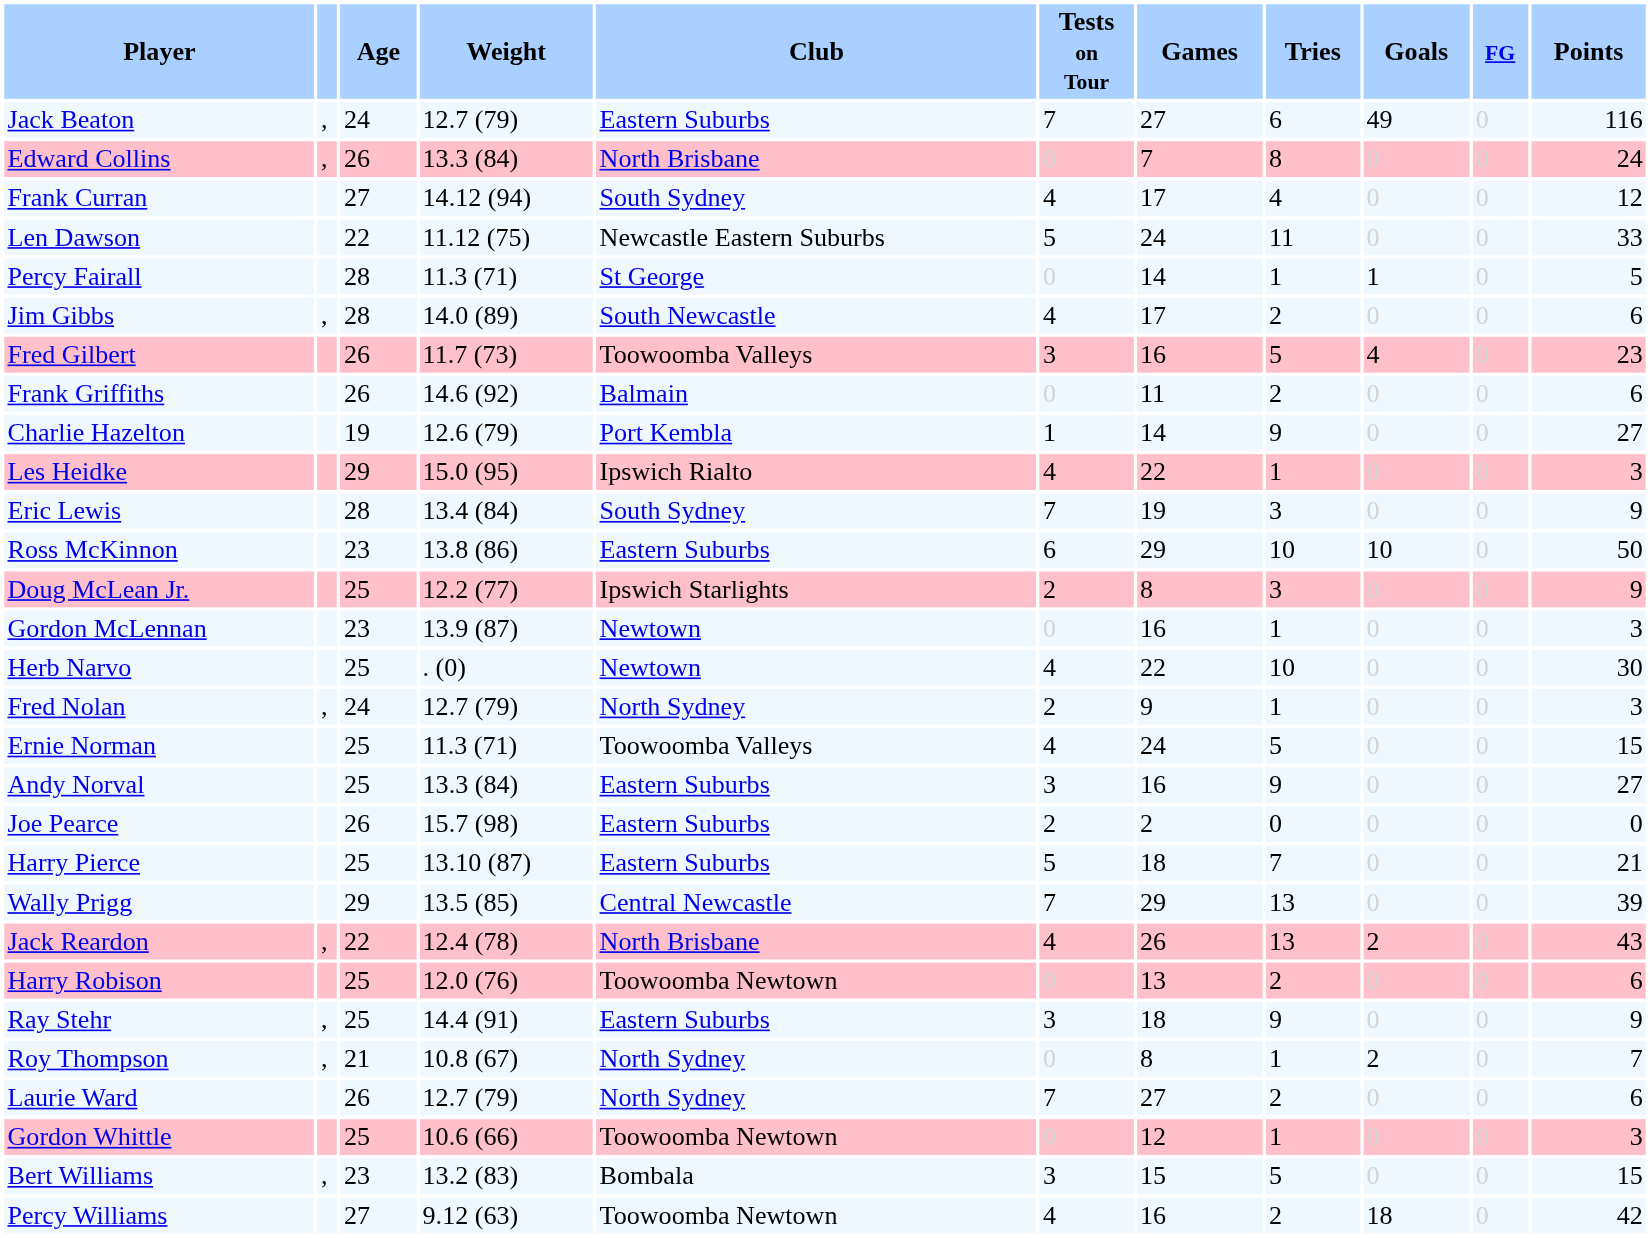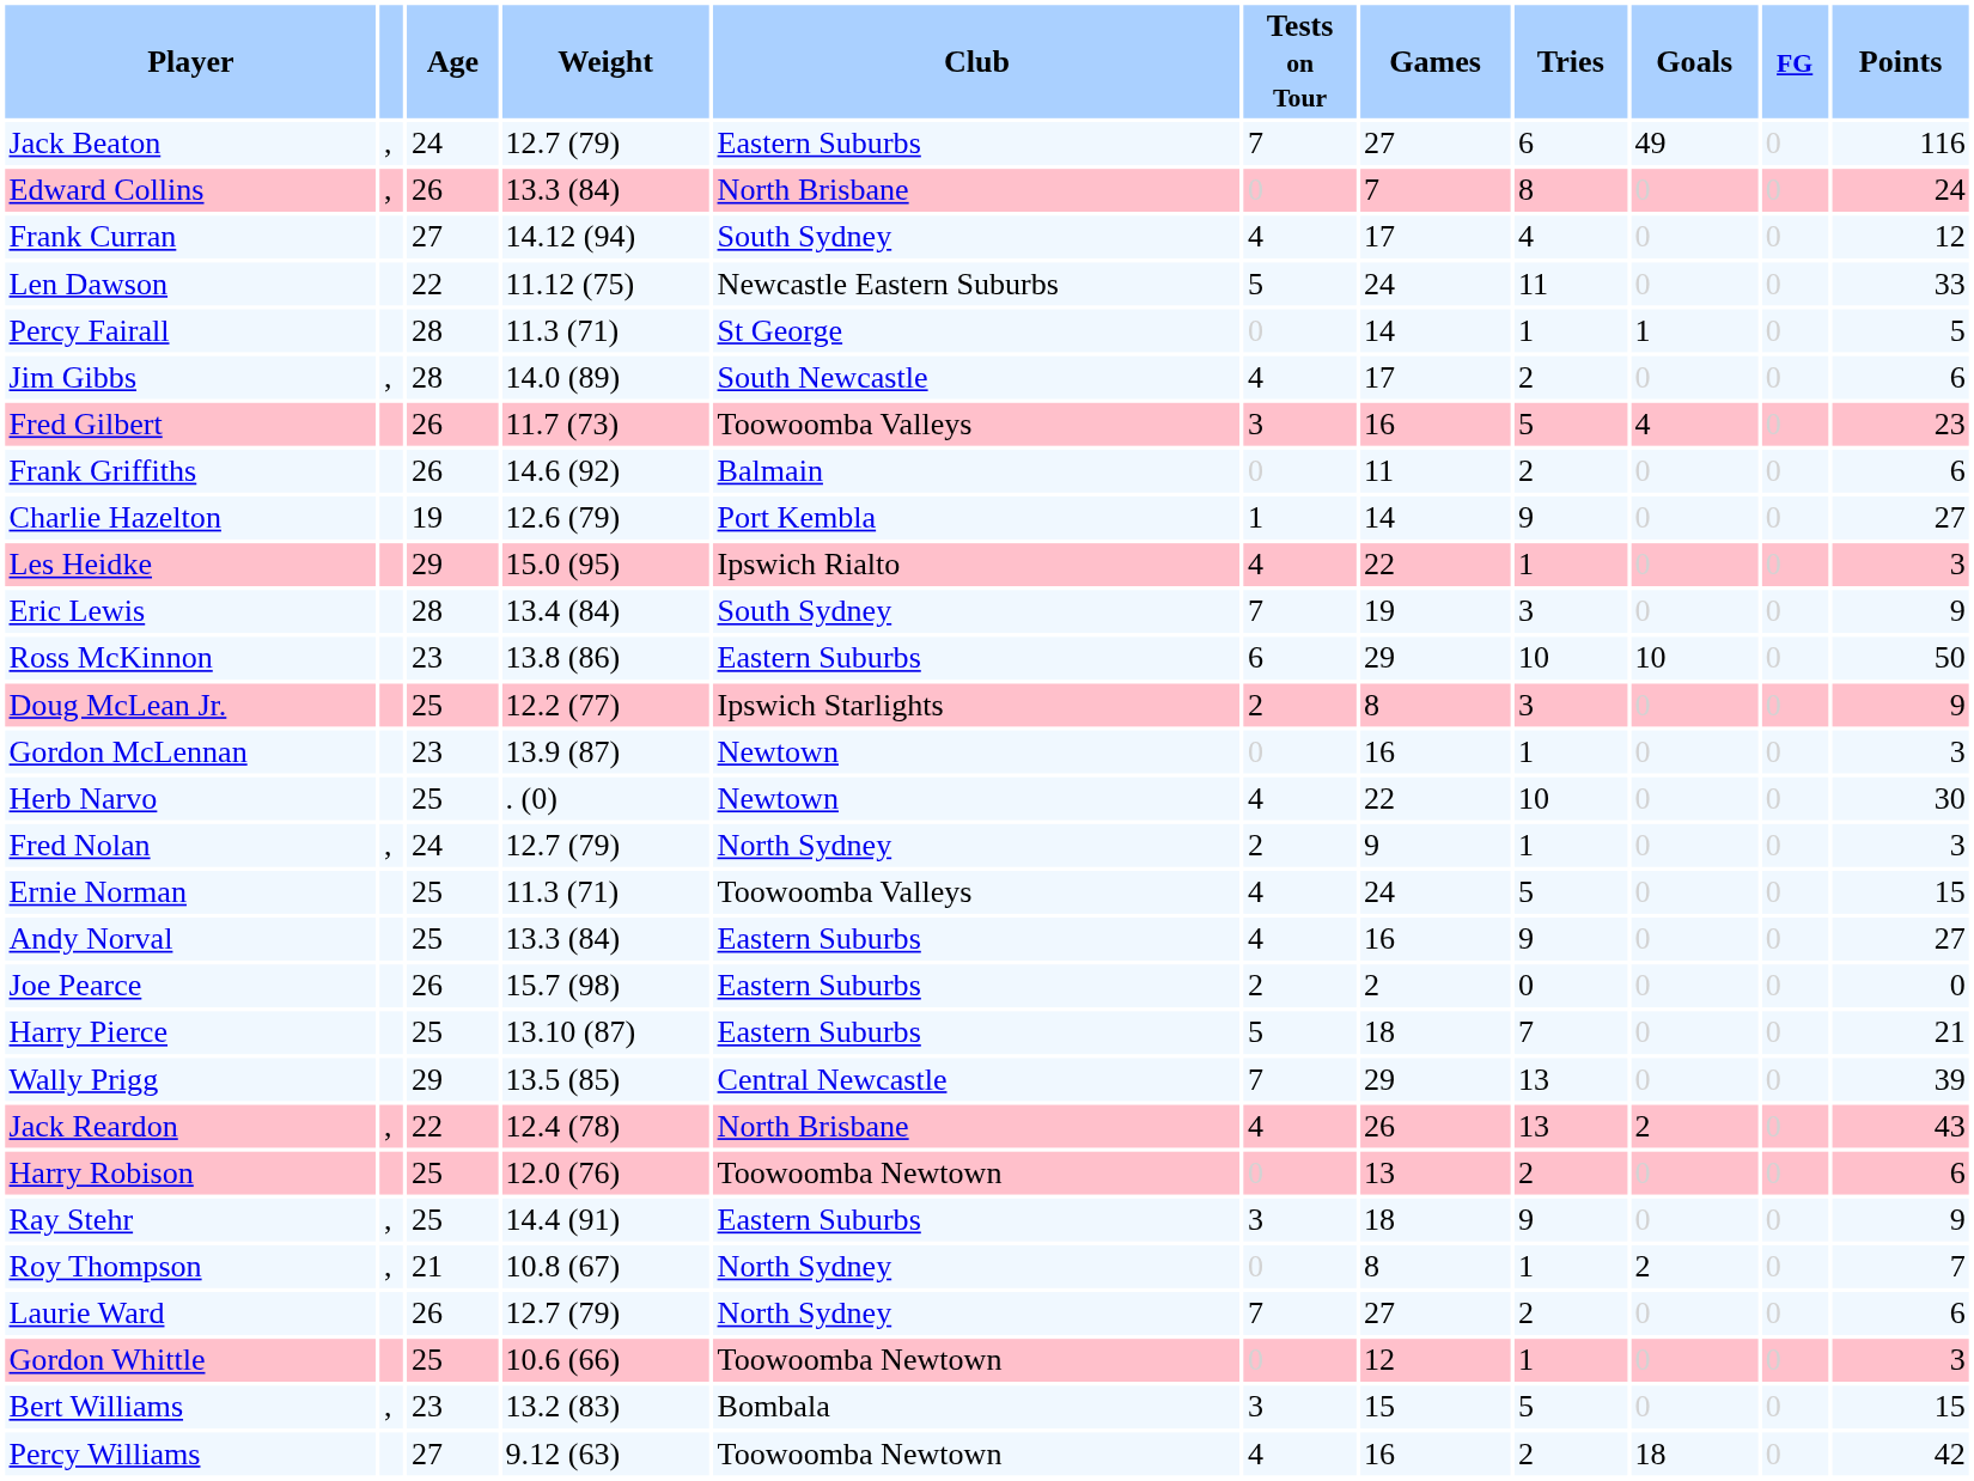 <table class="sortable" border="0" cellspacing="2" cellpadding="2" style="width:80%;" style="text-align:center;">
 <tr style="background:#AAD0FF">
 <th>Player</th>
 <th></th>
 <th>Age</th>
 <th>Weight</th>
 <th>Club</th>
 <th>Tests<br><small>on<br>Tour</small></th>
 <th>Games</th>
 <th>Tries</th>
 <th>Goals</th>
 <th><small><a href='#'>FG</a></small></th>
 <th>Points</th>
 </tr>
 <tr bgcolor=#F0F8FF>
 <td align=left><a href='#'>Jack Beaton</a></td>
 <td>, </td>
 <td>24</td>
 <td>12.7 (79)</td>
 <td align=left> <a href='#'>Eastern Suburbs</a></td>
 <td>7</td>
 <td>27</td>
 <td>6</td>
 <td>49</td>
 <td style="color:lightgray">0</td>
 <td align=right>116</td>
 </tr>
 <tr bgcolor=#FFC0CB>
 <td align=left><a href='#'>Edward Collins</a></td>
 <td>, </td>
 <td>26</td>
 <td>13.3 (84)</td>
 <td align=left> <a href='#'>North Brisbane</a></td>
 <td style="color:lightgray">0</td>
 <td>7</td>
 <td>8</td>
 <td style="color:lightgray">0</td>
 <td style="color:lightgray">0</td>
 <td align=right>24</td>
 </tr>
 <tr bgcolor=#F0F8FF>
 <td align=left><a href='#'>Frank Curran</a></td>
 <td></td>
 <td>27</td>
 <td>14.12 (94)</td>
 <td align=left> <a href='#'>South Sydney</a></td>
 <td>4</td>
 <td>17</td>
 <td>4</td>
 <td style="color:lightgray">0</td>
 <td style="color:lightgray">0</td>
 <td align=right>12</td>
 </tr>
 <tr bgcolor=#F0F8FF>
 <td align=left><a href='#'>Len Dawson</a></td>
 <td></td>
 <td>22</td>
 <td>11.12 (75)</td>
 <td align=left> Newcastle Eastern Suburbs</td>
 <td>5</td>
 <td>24</td>
 <td>11</td>
 <td style="color:lightgray">0</td>
 <td style="color:lightgray">0</td>
 <td align=right>33</td>
 </tr>
 <tr bgcolor=#F0F8FF>
 <td align=left><a href='#'>Percy Fairall</a></td>
 <td></td>
 <td>28</td>
 <td>11.3 (71)</td>
 <td align=left> <a href='#'>St George</a></td>
 <td style="color:lightgray">0</td>
 <td>14</td>
 <td>1</td>
 <td>1</td>
 <td style="color:lightgray">0</td>
 <td align=right>5</td>
 </tr>
 <tr bgcolor=#F0F8FF>
 <td align=left><a href='#'>Jim Gibbs</a></td>
 <td>, </td>
 <td>28</td>
 <td>14.0 (89)</td>
 <td align=left> <a href='#'>South Newcastle</a></td>
 <td>4</td>
 <td>17</td>
 <td>2</td>
 <td style="color:lightgray">0</td>
 <td style="color:lightgray">0</td>
 <td align=right>6</td>
 </tr>
 <tr bgcolor=#FFC0CB>
 <td align=left><a href='#'>Fred Gilbert</a></td>
 <td></td>
 <td>26</td>
 <td>11.7 (73)</td>
 <td align=left> Toowoomba Valleys</td>
 <td>3</td>
 <td>16</td>
 <td>5</td>
 <td>4</td>
 <td style="color:lightgray">0</td>
 <td align=right>23</td>
 </tr>
 <tr bgcolor=#F0F8FF>
 <td align=left><a href='#'>Frank Griffiths</a></td>
 <td></td>
 <td>26</td>
 <td>14.6 (92)</td>
 <td align=left> <a href='#'>Balmain</a></td>
 <td style="color:lightgray">0</td>
 <td>11</td>
 <td>2</td>
 <td style="color:lightgray">0</td>
 <td style="color:lightgray">0</td>
 <td align=right>6</td>
 </tr>
 <tr bgcolor=#F0F8FF>
 <td align=left><a href='#'>Charlie Hazelton</a></td>
 <td></td>
 <td>19</td>
 <td>12.6 (79)</td>
 <td align=left> <a href='#'>Port Kembla</a></td>
 <td>1</td>
 <td>14</td>
 <td>9</td>
 <td style="color:lightgray">0</td>
 <td style="color:lightgray">0</td>
 <td align=right>27</td>
 </tr>
 <tr bgcolor=#FFC0CB>
 <td align=left><a href='#'>Les Heidke</a></td>
 <td></td>
 <td>29</td>
 <td>15.0 (95)</td>
 <td align=left>Ipswich Rialto</td>
 <td>4</td>
 <td>22</td>
 <td>1</td>
 <td style="color:lightgray">0</td>
 <td style="color:lightgray">0</td>
 <td align=right>3</td>
 </tr>
 <tr bgcolor=#F0F8FF>
 <td align=left><a href='#'>Eric Lewis</a></td>
 <td></td>
 <td>28</td>
 <td>13.4 (84)</td>
 <td align=left> <a href='#'>South Sydney</a></td>
 <td>7</td>
 <td>19</td>
 <td>3</td>
 <td style="color:lightgray">0</td>
 <td style="color:lightgray">0</td>
 <td align=right>9</td>
 </tr>
 <tr bgcolor=#F0F8FF>
 <td align=left><a href='#'>Ross McKinnon</a></td>
 <td></td>
 <td>23</td>
 <td>13.8 (86)</td>
 <td align=left> <a href='#'>Eastern Suburbs</a></td>
 <td>6</td>
 <td>29</td>
 <td>10</td>
 <td>10</td>
 <td style="color:lightgray">0</td>
 <td align=right>50</td>
 </tr>
 <tr bgcolor=#FFC0CB>
 <td align=left><a href='#'>Doug McLean Jr.</a></td>
 <td></td>
 <td>25</td>
 <td>12.2 (77)</td>
 <td align=left>Ipswich Starlights</td>
 <td>2</td>
 <td>8</td>
 <td>3</td>
 <td style="color:lightgray">0</td>
 <td style="color:lightgray">0</td>
 <td align=right>9</td>
 </tr>
 <tr bgcolor=#F0F8FF>
 <td align=left><a href='#'>Gordon McLennan</a></td>
 <td></td>
 <td>23</td>
 <td>13.9 (87)</td>
 <td align=left> <a href='#'>Newtown</a></td>
 <td style="color:lightgray">0</td>
 <td>16</td>
 <td>1</td>
 <td style="color:lightgray">0</td>
 <td style="color:lightgray">0</td>
 <td align=right>3</td>
 </tr>
 <tr bgcolor=#F0F8FF>
 <td align=left><a href='#'>Herb Narvo</a></td>
 <td></td>
 <td>25</td>
 <td>. (0)</td>
 <td align=left> <a href='#'>Newtown</a></td>
 <td>4</td>
 <td>22</td>
 <td>10</td>
 <td style="color:lightgray">0</td>
 <td style="color:lightgray">0</td>
 <td align=right>30</td>
 </tr>
 <tr bgcolor=#F0F8FF>
 <td align=left><a href='#'>Fred Nolan</a></td>
 <td>, </td>
 <td>24</td>
 <td>12.7 (79)</td>
 <td align=left> <a href='#'>North Sydney</a></td>
 <td>2</td>
 <td>9</td>
 <td>1</td>
 <td style="color:lightgray">0</td>
 <td style="color:lightgray">0</td>
 <td align=right>3</td>
 </tr>
 <tr bgcolor=#F0F8FF>
 <td align=left><a href='#'>Ernie Norman</a></td>
 <td></td>
 <td>25</td>
 <td>11.3 (71)</td>
 <td align=left> Toowoomba Valleys</td>
 <td>4</td>
 <td>24</td>
 <td>5</td>
 <td style="color:lightgray">0</td>
 <td style="color:lightgray">0</td>
 <td align=right>15</td>
 </tr>
 <tr bgcolor=#F0F8FF>
 <td align=left><a href='#'>Andy Norval</a></td>
 <td></td>
 <td>25</td>
 <td>13.3 (84)</td>
 <td align=left> <a href='#'>Eastern Suburbs</a></td>
-<td>3</td>
+<td>4</td>
 <td>16</td>
 <td>9</td>
 <td style="color:lightgray">0</td>
 <td style="color:lightgray">0</td>
 <td align=right>27</td>
 </tr>
 <tr bgcolor=#F0F8FF>
 <td align=left><a href='#'>Joe Pearce</a></td>
 <td></td>
 <td>26</td>
 <td>15.7 (98)</td>
 <td align=left> <a href='#'>Eastern Suburbs</a></td>
 <td>2</td>
 <td>2</td>
 <td>0</td>
 <td style="color:lightgray">0</td>
 <td style="color:lightgray">0</td>
 <td align=right>0</td>
 </tr>
 <tr bgcolor=#F0F8FF>
 <td align=left><a href='#'>Harry Pierce</a></td>
 <td></td>
 <td>25</td>
 <td>13.10 (87)</td>
 <td align=left> <a href='#'>Eastern Suburbs</a></td>
 <td>5</td>
 <td>18</td>
 <td>7</td>
 <td style="color:lightgray">0</td>
 <td style="color:lightgray">0</td>
 <td align=right>21</td>
 </tr>
 <tr bgcolor=#F0F8FF>
 <td align=left><a href='#'>Wally Prigg</a></td>
 <td></td>
 <td>29</td>
 <td>13.5 (85)</td>
 <td align=left> <a href='#'>Central Newcastle</a></td>
 <td>7</td>
 <td>29</td>
 <td>13</td>
 <td style="color:lightgray">0</td>
 <td style="color:lightgray">0</td>
 <td align=right>39</td>
 </tr>
 <tr bgcolor=#FFC0CB>
 <td align=left><a href='#'>Jack Reardon</a></td>
 <td>, </td>
 <td>22</td>
 <td>12.4 (78)</td>
 <td align=left> <a href='#'>North Brisbane</a></td>
 <td>4</td>
 <td>26</td>
 <td>13</td>
 <td>2</td>
 <td style="color:lightgray">0</td>
 <td align=right>43</td>
 </tr>
 <tr bgcolor=#FFC0CB>
 <td align=left><a href='#'>Harry Robison</a></td>
 <td></td>
 <td>25</td>
 <td>12.0 (76)</td>
 <td align=left> Toowoomba Newtown</td>
 <td style="color:lightgray">0</td>
 <td>13</td>
 <td>2</td>
 <td style="color:lightgray">0</td>
 <td style="color:lightgray">0</td>
 <td align=right>6</td>
 </tr>
 <tr bgcolor=#F0F8FF>
 <td align=left><a href='#'>Ray Stehr</a></td>
 <td>, </td>
 <td>25</td>
 <td>14.4 (91)</td>
 <td align=left> <a href='#'>Eastern Suburbs</a></td>
 <td>3</td>
 <td>18</td>
 <td>9</td>
 <td style="color:lightgray">0</td>
 <td style="color:lightgray">0</td>
 <td align=right>9</td>
 </tr>
 <tr bgcolor=#F0F8FF>
 <td align=left><a href='#'>Roy Thompson</a></td>
 <td>, </td>
 <td>21</td>
 <td>10.8 (67)</td>
 <td align=left> <a href='#'>North Sydney</a></td>
 <td style="color:lightgray">0</td>
 <td>8</td>
 <td>1</td>
 <td>2</td>
 <td style="color:lightgray">0</td>
 <td align=right>7</td>
 </tr>
 <tr bgcolor=#F0F8FF>
 <td align=left><a href='#'>Laurie Ward</a></td>
 <td></td>
 <td>26</td>
 <td>12.7 (79)</td>
 <td align=left> <a href='#'>North Sydney</a></td>
 <td>7</td>
 <td>27</td>
 <td>2</td>
 <td style="color:lightgray">0</td>
 <td style="color:lightgray">0</td>
 <td align=right>6</td>
 </tr>
 <tr bgcolor=#FFC0CB>
 <td align=left><a href='#'>Gordon Whittle</a></td>
 <td></td>
 <td>25</td>
 <td>10.6 (66)</td>
 <td align=left> Toowoomba Newtown</td>
 <td style="color:lightgray">0</td>
 <td>12</td>
 <td>1</td>
 <td style="color:lightgray">0</td>
 <td style="color:lightgray">0</td>
 <td align=right>3</td>
 </tr>
 <tr bgcolor=#F0F8FF>
 <td align=left><a href='#'>Bert Williams</a></td>
 <td>, </td>
 <td>23</td>
 <td>13.2 (83)</td>
 <td align=left> Bombala</td>
 <td>3</td>
 <td>15</td>
 <td>5</td>
 <td style="color:lightgray">0</td>
 <td style="color:lightgray">0</td>
 <td align=right>15</td>
 </tr>
 <tr bgcolor=#F0F8FF>
 <td align=left><a href='#'>Percy Williams</a></td>
 <td></td>
 <td>27</td>
 <td>9.12 (63)</td>
 <td align=left> Toowoomba Newtown</td>
 <td>4</td>
 <td>16</td>
 <td>2</td>
 <td>18</td>
 <td style="color:lightgray">0</td>
 <td align=right>42</td>
 </tr>
 </table>
